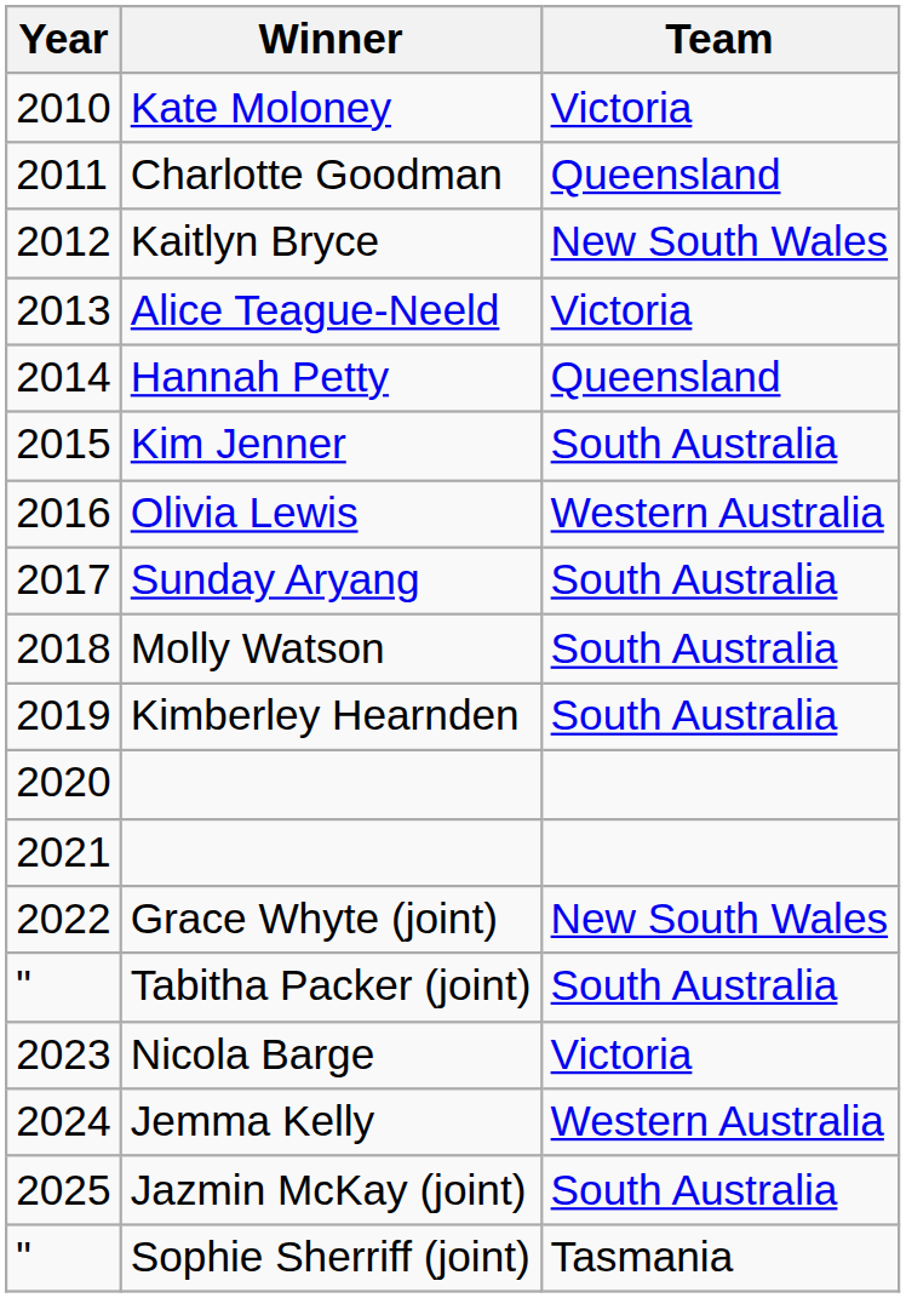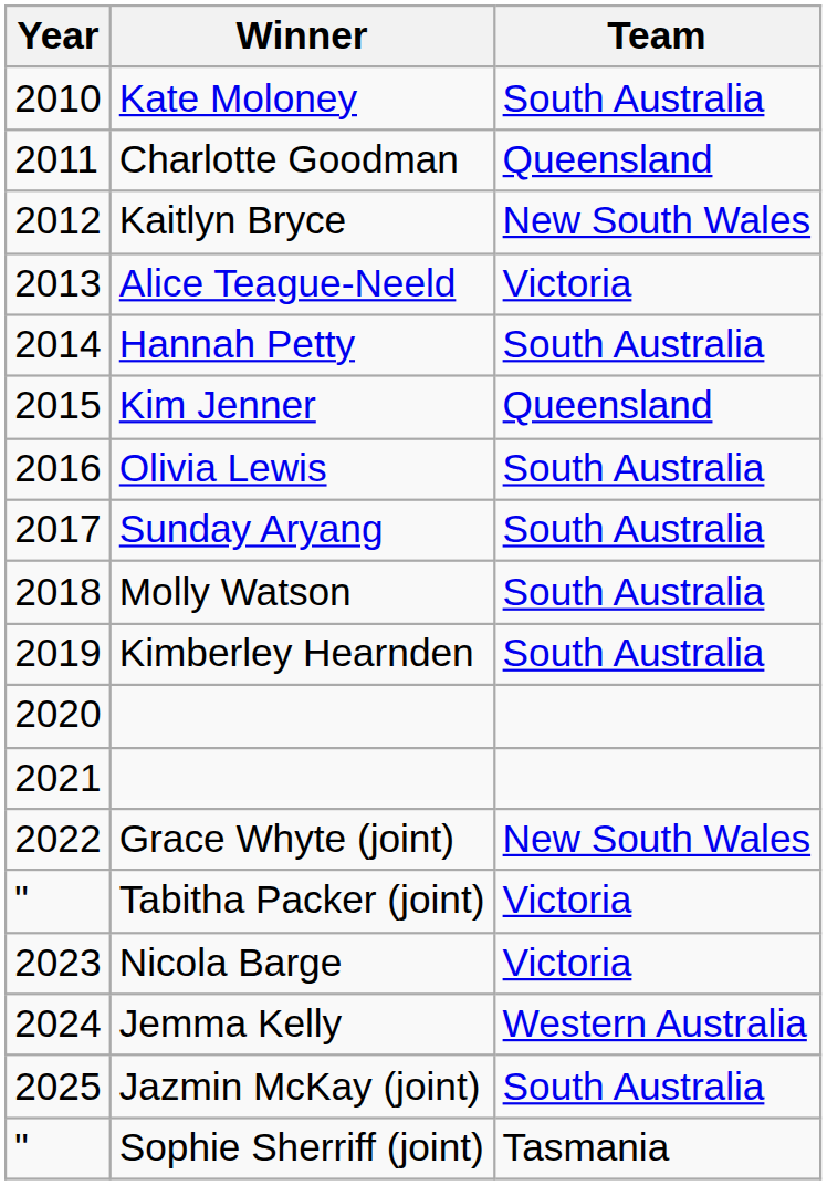 <table class="wikitable collapsible">
 <tr>
 <th>Year</th>
 <th>Winner</th>
 <th>Team</th>
 </tr>
 <tr>
 <td>2010</td>
 <td><a href='#'>Kate Moloney</a></td>
-<td><a href='#'>Victoria</a></td>
+<td><a href='#'>South Australia</a></td>
 </tr>
 <tr>
 <td>2011</td>
 <td>Charlotte Goodman</td>
 <td><a href='#'>Queensland</a></td>
 </tr>
 <tr>
 <td>2012</td>
 <td>Kaitlyn Bryce</td>
 <td><a href='#'>New South Wales</a></td>
 </tr>
 <tr>
 <td>2013</td>
 <td><a href='#'>Alice Teague-Neeld</a></td>
 <td><a href='#'>Victoria</a></td>
 </tr>
 <tr>
 <td>2014</td>
 <td><a href='#'>Hannah Petty</a></td>
-<td><a href='#'>Queensland</a></td>
+<td><a href='#'>South Australia</a></td>
 </tr>
 <tr>
 <td>2015</td>
 <td><a href='#'>Kim Jenner</a></td>
-<td><a href='#'>South Australia</a></td>
+<td><a href='#'>Queensland</a></td>
 </tr>
 <tr>
 <td>2016</td>
 <td><a href='#'>Olivia Lewis</a></td>
-<td><a href='#'>Western Australia</a></td>
+<td><a href='#'>South Australia</a></td>
 </tr>
 <tr>
 <td>2017</td>
 <td><a href='#'>Sunday Aryang</a></td>
 <td><a href='#'>South Australia</a></td>
 </tr>
 <tr>
 <td>2018</td>
 <td>Molly Watson</td>
 <td><a href='#'>South Australia</a></td>
 </tr>
 <tr>
 <td>2019</td>
 <td>Kimberley Hearnden</td>
 <td><a href='#'>South Australia</a></td>
 </tr>
 <tr>
 <td>2020</td>
 <td><em></em></td>
 <td></td>
 </tr>
 <tr>
 <td>2021</td>
 <td><em></em></td>
 <td></td>
 </tr>
 <tr>
 <td>2022</td>
 <td>Grace Whyte (joint)</td>
 <td><a href='#'>New South Wales</a></td>
 </tr>
 <tr>
 <td>"</td>
 <td>Tabitha Packer (joint)</td>
-<td><a href='#'>South Australia</a></td>
+<td><a href='#'>Victoria</a></td>
 </tr>
 <tr>
 <td>2023</td>
 <td>Nicola Barge</td>
 <td><a href='#'>Victoria</a></td>
 </tr>
 <tr>
 <td>2024</td>
 <td>Jemma Kelly</td>
 <td><a href='#'>Western Australia</a></td>
 </tr>
 <tr>
 <td>2025</td>
 <td>Jazmin McKay (joint)</td>
 <td><a href='#'>South Australia</a></td>
 </tr>
 <tr>
 <td>"</td>
 <td>Sophie Sherriff (joint)</td>
 <td>Tasmania</td>
 </tr>
 </table>
